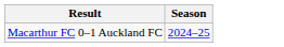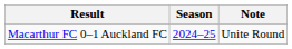 <table class="wikitable plainrowheaders sortable sticky-header-multi sort-under" style="text-align:center;">
 <tr>
 <th>Result</th>
 <th>Season</th>
+<th>Note</th>
 </tr>
 <tr>
 <td><a href='#'>Macarthur FC</a> 0–1 Auckland FC</td>
 <td><a href='#'>2024–25</a></td>
+<td>Unite Round</td>
 </tr>
 </table>
